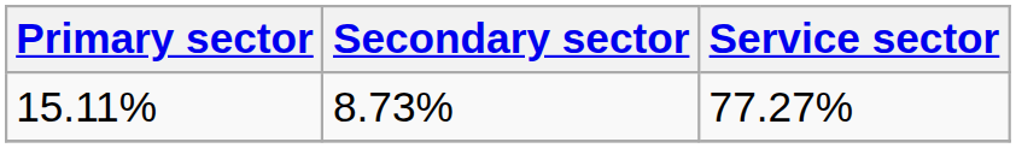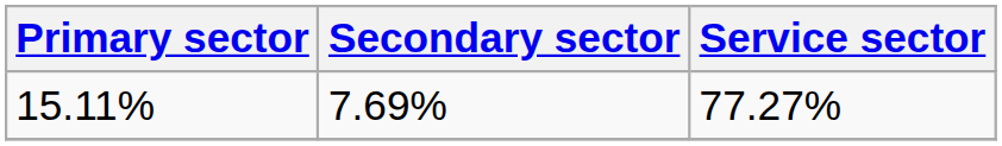 <table class="wikitable" border="1">
 <tr>
 <th><a href='#'>Primary sector</a></th>
 <th><a href='#'>Secondary sector</a></th>
 <th><a href='#'>Service sector</a></th>
 </tr>
 <tr>
 <td>15.11%</td>
-<td>8.73%</td>
+<td>7.69%</td>
 <td>77.27%</td>
 </tr>
 <tr>
 </tr>
 </table>
